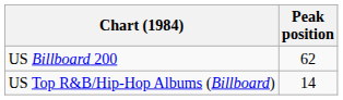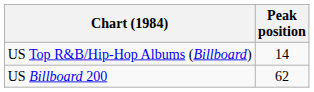 <table class="wikitable">
 <tr>
 <th>Chart (1984)</th>
 <th>Peak<br>position</th>
 </tr>
 <tr>
+<td>US <a href='#'>Top R&B/Hip-Hop Albums</a> (<em><a href='#'>Billboard</a></em>)</td>
+<td style="text-align:center;">14</td>
+</tr>
+<tr>
 <td>US <a href='#'><em>Billboard</em> 200</a></td>
 <td style="text-align:center;">62</td>
 </tr>
-<tr>
-<td>US <a href='#'>Top R&B/Hip-Hop Albums</a> (<em><a href='#'>Billboard</a></em>)</td>
-<td style="text-align:center;">14</td>
-</tr>
 </table>
